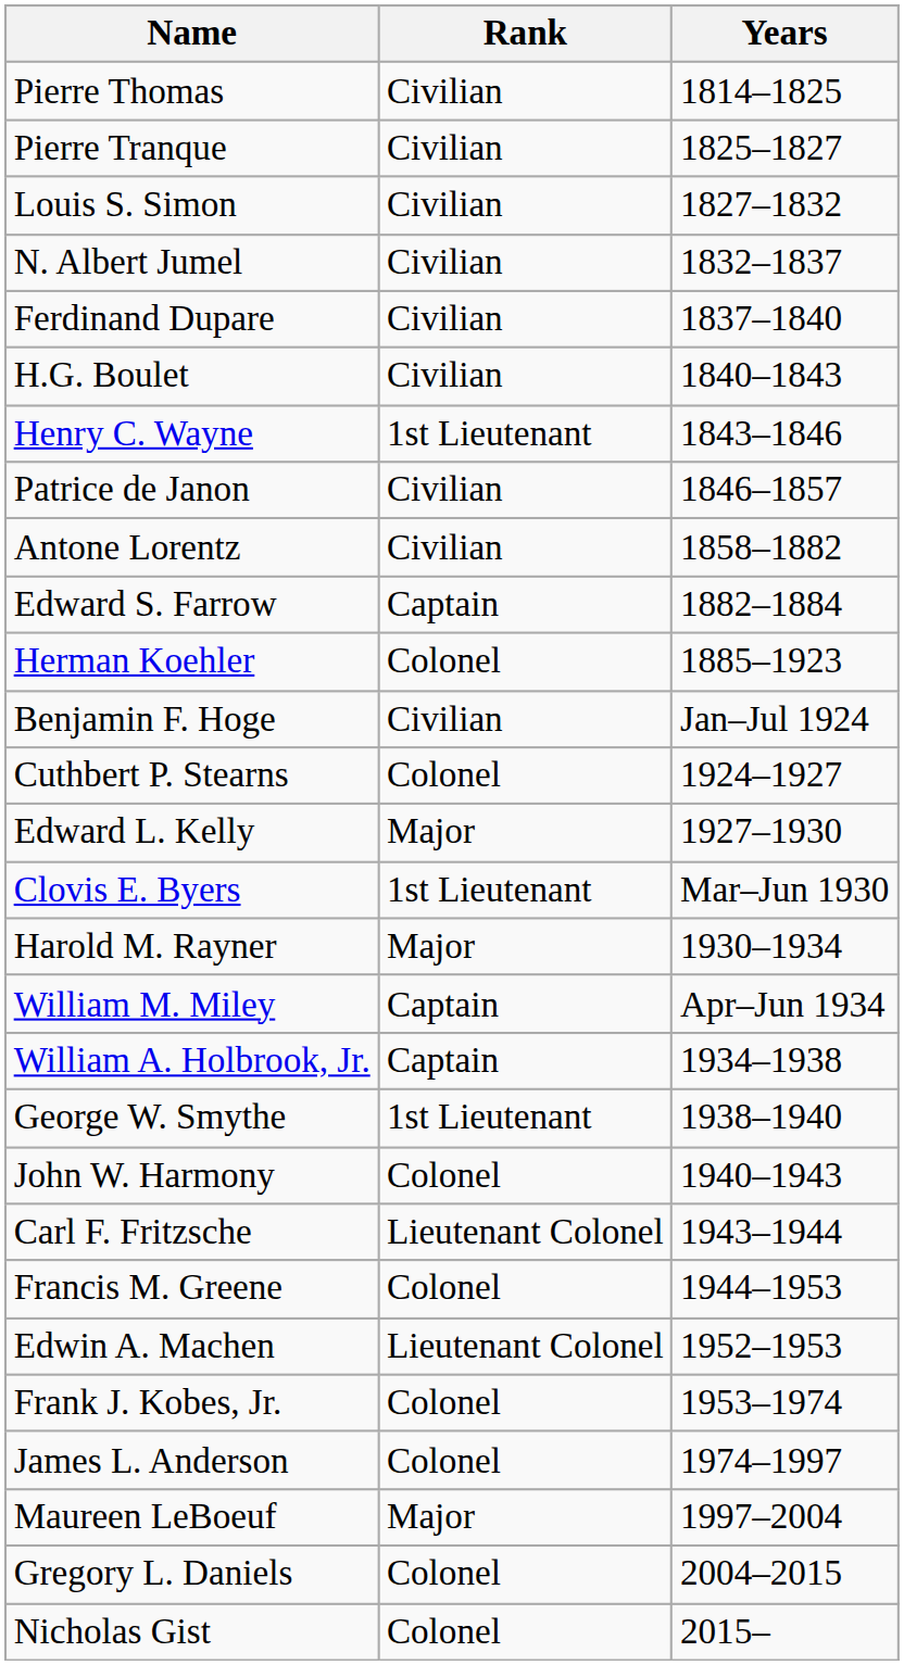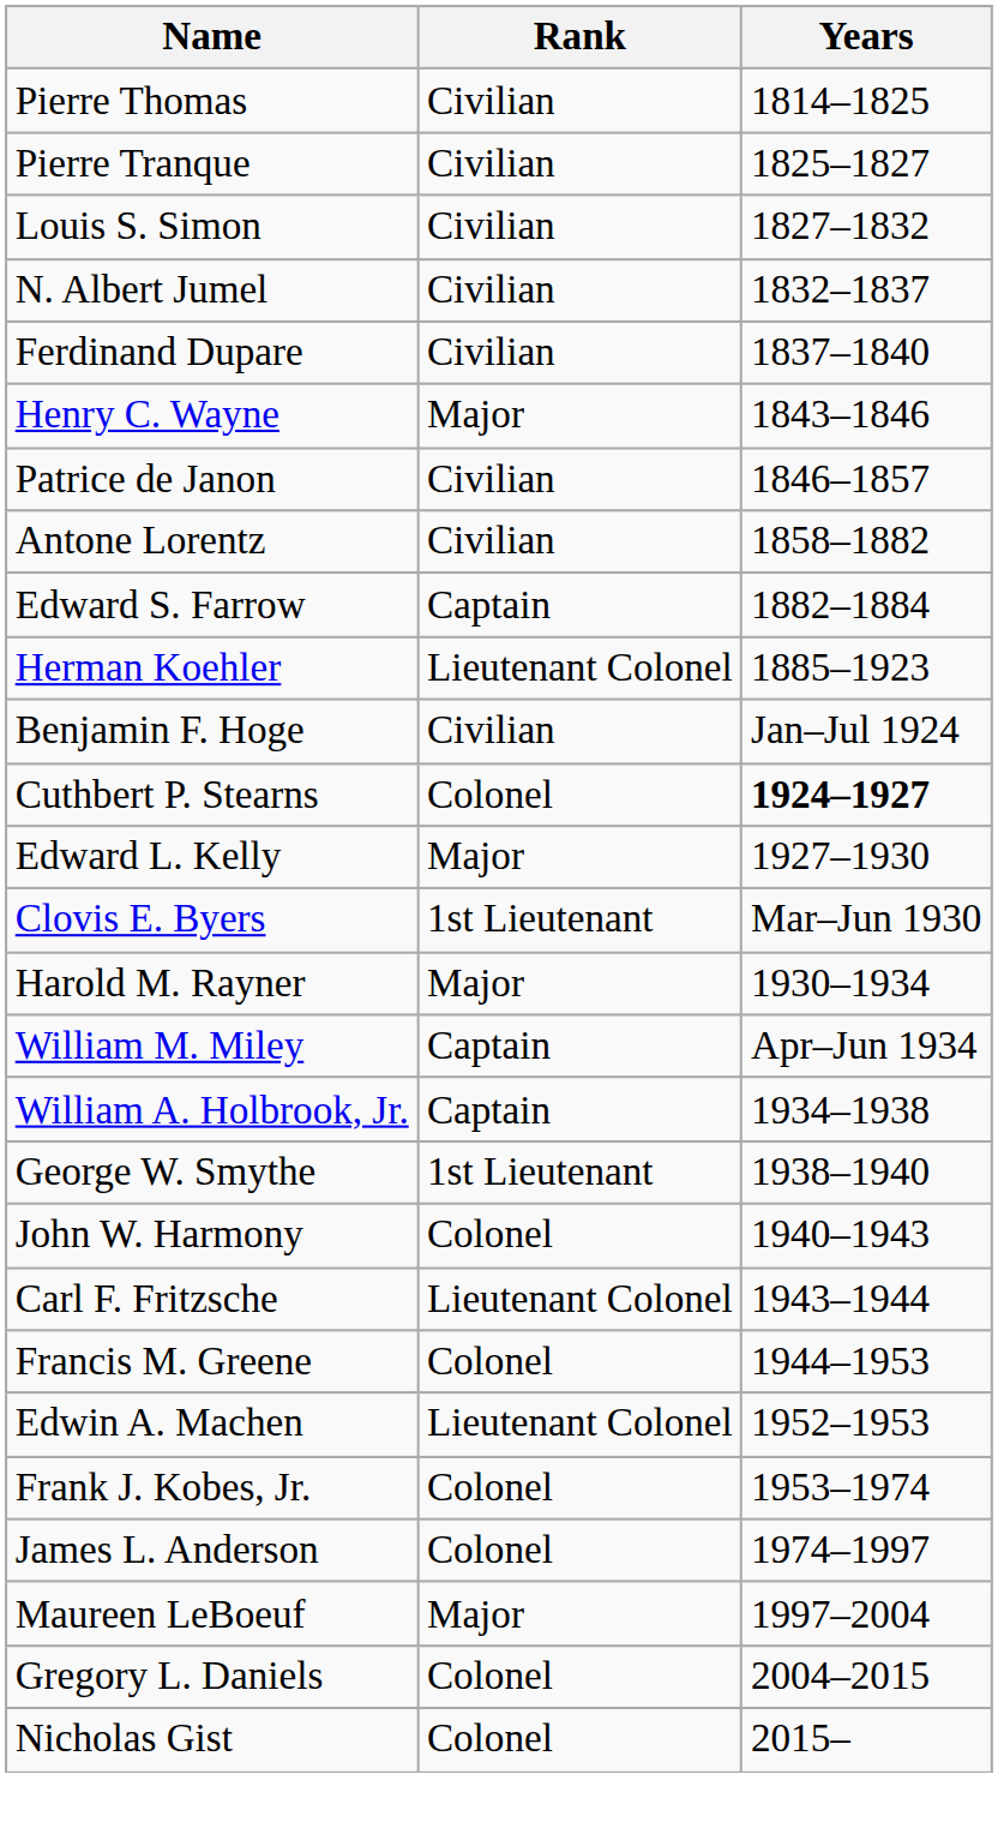 <table class="wikitable">
 <tr>
 <th>Name</th>
 <th>Rank</th>
 <th>Years</th>
 </tr>
 <tr>
 <td>Pierre Thomas</td>
 <td>Civilian</td>
 <td>1814–1825</td>
 </tr>
 <tr>
 <td>Pierre Tranque</td>
 <td>Civilian</td>
 <td>1825–1827</td>
 </tr>
 <tr>
 <td>Louis S. Simon</td>
 <td>Civilian</td>
 <td>1827–1832</td>
 </tr>
 <tr>
 <td>N. Albert Jumel</td>
 <td>Civilian</td>
 <td>1832–1837</td>
 </tr>
 <tr>
 <td>Ferdinand Dupare</td>
 <td>Civilian</td>
 <td>1837–1840</td>
 </tr>
 <tr>
-<td>H.G. Boulet</td>
-<td>Civilian</td>
-<td>1840–1843</td>
-</tr>
-<tr>
 <td><a href='#'>Henry C. Wayne</a></td>
-<td>1st Lieutenant</td>
+<td>Major</td>
 <td>1843–1846</td>
 </tr>
 <tr>
 <td>Patrice de Janon</td>
 <td>Civilian</td>
 <td>1846–1857</td>
 </tr>
 <tr>
 <td>Antone Lorentz</td>
 <td>Civilian</td>
 <td>1858–1882</td>
 </tr>
 <tr>
 <td>Edward S. Farrow</td>
 <td>Captain</td>
 <td>1882–1884</td>
 </tr>
 <tr>
 <td><a href='#'>Herman Koehler</a></td>
-<td>Colonel</td>
+<td>Lieutenant Colonel</td>
 <td>1885–1923</td>
 </tr>
 <tr>
 <td>Benjamin F. Hoge</td>
 <td>Civilian</td>
 <td>Jan–Jul 1924</td>
 </tr>
 <tr>
 <td>Cuthbert P. Stearns</td>
 <td>Colonel</td>
-<td>1924–1927</td>
+<td><strong>1924–1927</strong></td>
 </tr>
 <tr>
 <td>Edward L. Kelly</td>
 <td>Major</td>
 <td>1927–1930</td>
 </tr>
 <tr>
 <td><a href='#'>Clovis E. Byers</a></td>
 <td>1st Lieutenant</td>
 <td>Mar–Jun 1930</td>
 </tr>
 <tr>
 <td>Harold M. Rayner</td>
 <td>Major</td>
 <td>1930–1934</td>
 </tr>
 <tr>
 <td><a href='#'>William M. Miley</a></td>
 <td>Captain</td>
 <td>Apr–Jun 1934</td>
 </tr>
 <tr>
 <td><a href='#'>William A. Holbrook, Jr.</a></td>
 <td>Captain</td>
 <td>1934–1938</td>
 </tr>
 <tr>
 <td>George W. Smythe</td>
 <td>1st Lieutenant</td>
 <td>1938–1940</td>
 </tr>
 <tr>
 <td>John W. Harmony</td>
 <td>Colonel</td>
 <td>1940–1943</td>
 </tr>
 <tr>
 <td>Carl F. Fritzsche</td>
 <td>Lieutenant Colonel</td>
 <td>1943–1944</td>
 </tr>
 <tr>
 <td>Francis M. Greene</td>
 <td>Colonel</td>
 <td>1944–1953</td>
 </tr>
 <tr>
 <td>Edwin A. Machen</td>
 <td>Lieutenant Colonel</td>
 <td>1952–1953</td>
 </tr>
 <tr>
 <td>Frank J. Kobes, Jr.</td>
 <td>Colonel</td>
 <td>1953–1974</td>
 </tr>
 <tr>
 <td>James L. Anderson</td>
 <td>Colonel</td>
 <td>1974–1997</td>
 </tr>
 <tr>
 <td>Maureen LeBoeuf</td>
 <td>Major</td>
 <td>1997–2004</td>
 </tr>
 <tr>
 <td>Gregory L. Daniels</td>
 <td>Colonel</td>
 <td>2004–2015</td>
 </tr>
 <tr>
 <td>Nicholas Gist</td>
 <td>Colonel</td>
 <td>2015–</td>
 </tr>
 </table>
